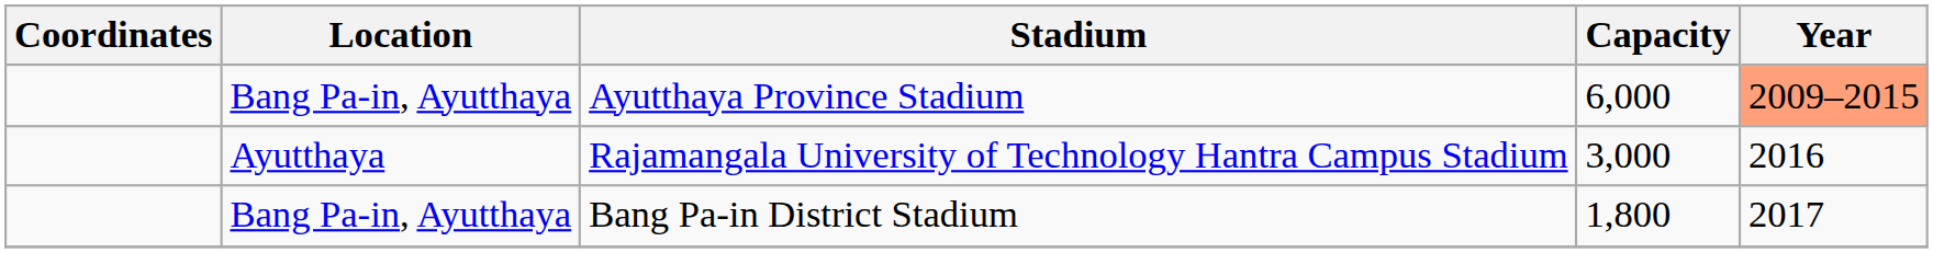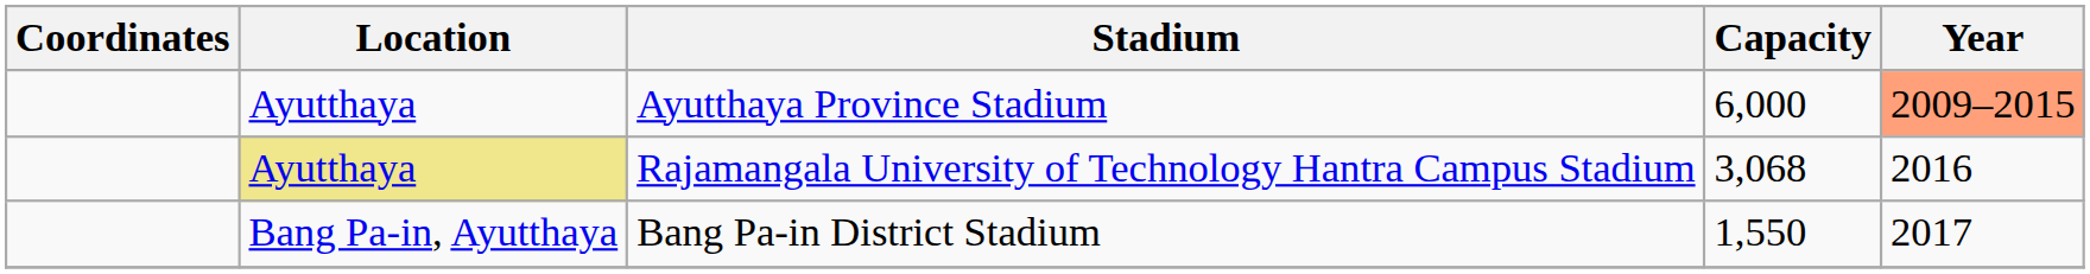 <table class="wikitable sortable">
 <tr>
 <th>Coordinates</th>
 <th>Location</th>
 <th>Stadium</th>
 <th>Capacity</th>
 <th>Year</th>
 </tr>
 <tr>
 <td></td>
-<td><a href='#'>Bang Pa-in</a>, <a href='#'>Ayutthaya</a></td>
+<td><a href='#'>Ayutthaya</a></td>
 <td><a href='#'>Ayutthaya Province Stadium</a></td>
 <td>6,000</td>
 <td style="background: lightsalmon;">2009–2015</td>
 </tr>
 <tr>
 <td></td>
-<td><a href='#'>Ayutthaya</a></td>
+<td style="background: khaki;"><a href='#'>Ayutthaya</a></td>
 <td><a href='#'>Rajamangala University of Technology Hantra Campus Stadium</a></td>
-<td>3,000</td>
+<td>3,068</td>
 <td>2016</td>
 </tr>
 <tr>
 <td></td>
 <td><a href='#'>Bang Pa-in</a>, <a href='#'>Ayutthaya</a></td>
 <td>Bang Pa-in District Stadium</td>
-<td>1,800</td>
+<td>1,550</td>
 <td>2017</td>
 </tr>
 <tr>
 </tr>
 </table>
